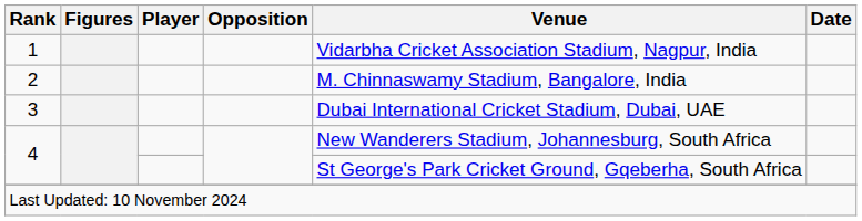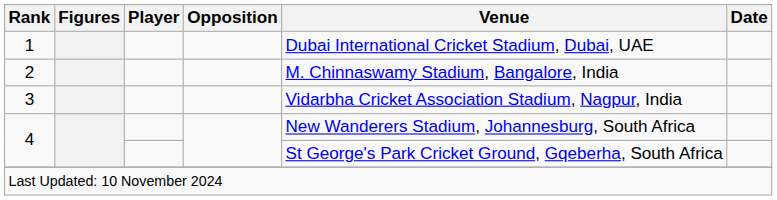 <table class="wikitable sortable">
 <tr>
 <th scope=col>Rank</th>
 <th scope=col>Figures</th>
 <th scope=col>Player</th>
 <th scope=col>Opposition</th>
 <th scope=col>Venue</th>
 <th scope=col>Date</th>
 </tr>
 <tr>
 <td align=center>1</td>
 <th scope=row style=text-align:center;></th>
 <td></td>
 <td></td>
-<td><a href='#'>Vidarbha Cricket Association Stadium</a>, <a href='#'>Nagpur</a>, India</td>
+<td><a href='#'>Dubai International Cricket Stadium</a>, <a href='#'>Dubai</a>, UAE</td>
 <td></td>
 </tr>
 <tr>
 <td align=center>2</td>
 <th scope=row style=text-align:center;></th>
 <td></td>
 <td></td>
 <td><a href='#'>M. Chinnaswamy Stadium</a>, <a href='#'>Bangalore</a>, India</td>
 <td></td>
 </tr>
 <tr>
 <td align=center>3</td>
 <th scope=row style=text-align:center;></th>
 <td></td>
 <td></td>
-<td><a href='#'>Dubai International Cricket Stadium</a>, <a href='#'>Dubai</a>, UAE</td>
+<td><a href='#'>Vidarbha Cricket Association Stadium</a>, <a href='#'>Nagpur</a>, India</td>
 <td></td>
 </tr>
 <tr>
 <td align=center rowspan=2>4</td>
 <th scope=row style=text-align:center; rowspan=2></th>
 <td></td>
 <td rowspan=2></td>
 <td><a href='#'>New Wanderers Stadium</a>, <a href='#'>Johannesburg</a>, South Africa</td>
 <td></td>
 </tr>
 <tr>
 <td></td>
 <td><a href='#'>St George's Park Cricket Ground</a>, <a href='#'>Gqeberha</a>, South Africa</td>
 <td></td>
 </tr>
 <tr>
 </tr>
 <tr class=sortbottom>
 <td colspan=6><small>Last Updated: 10 November 2024</small></td>
 </tr>
 </table>
